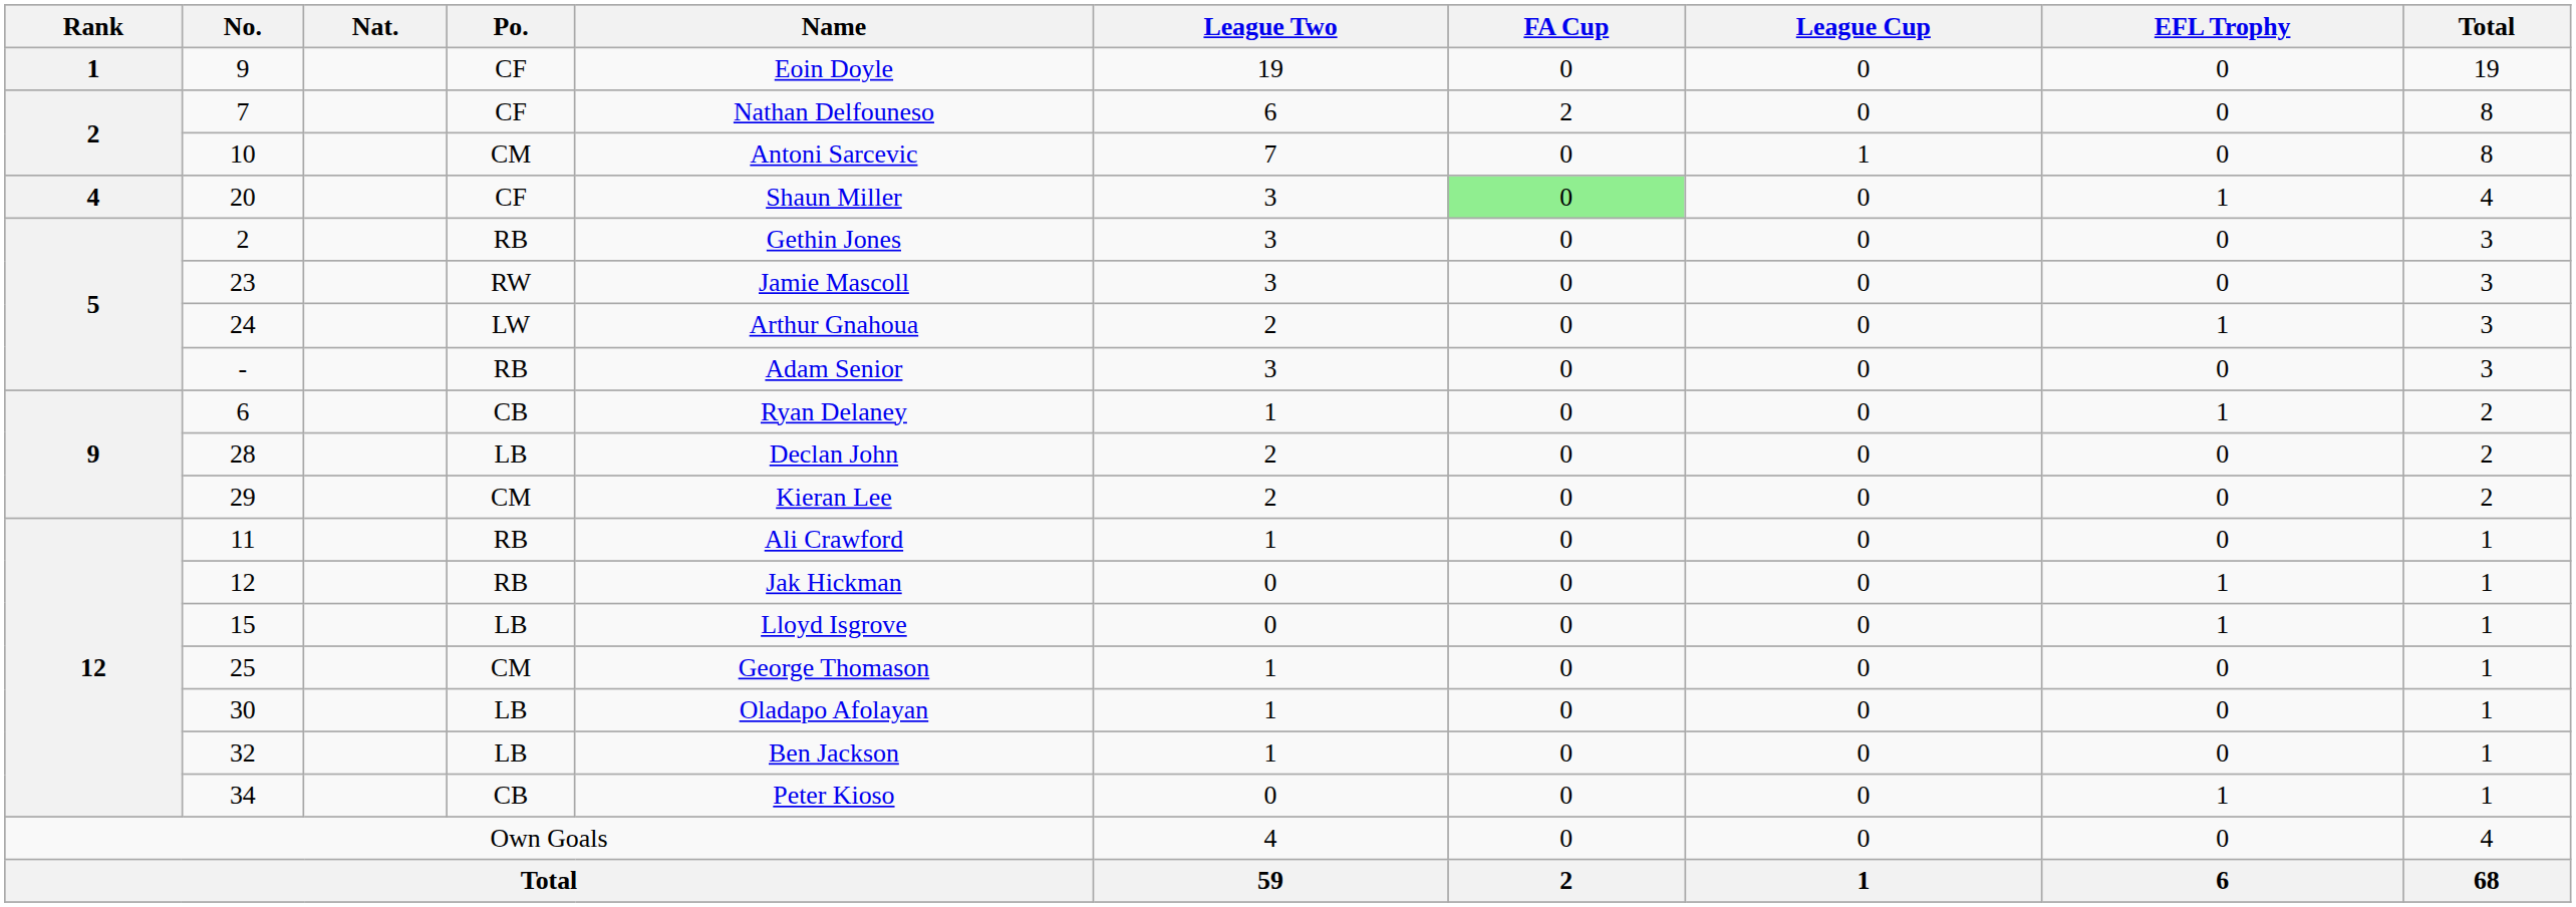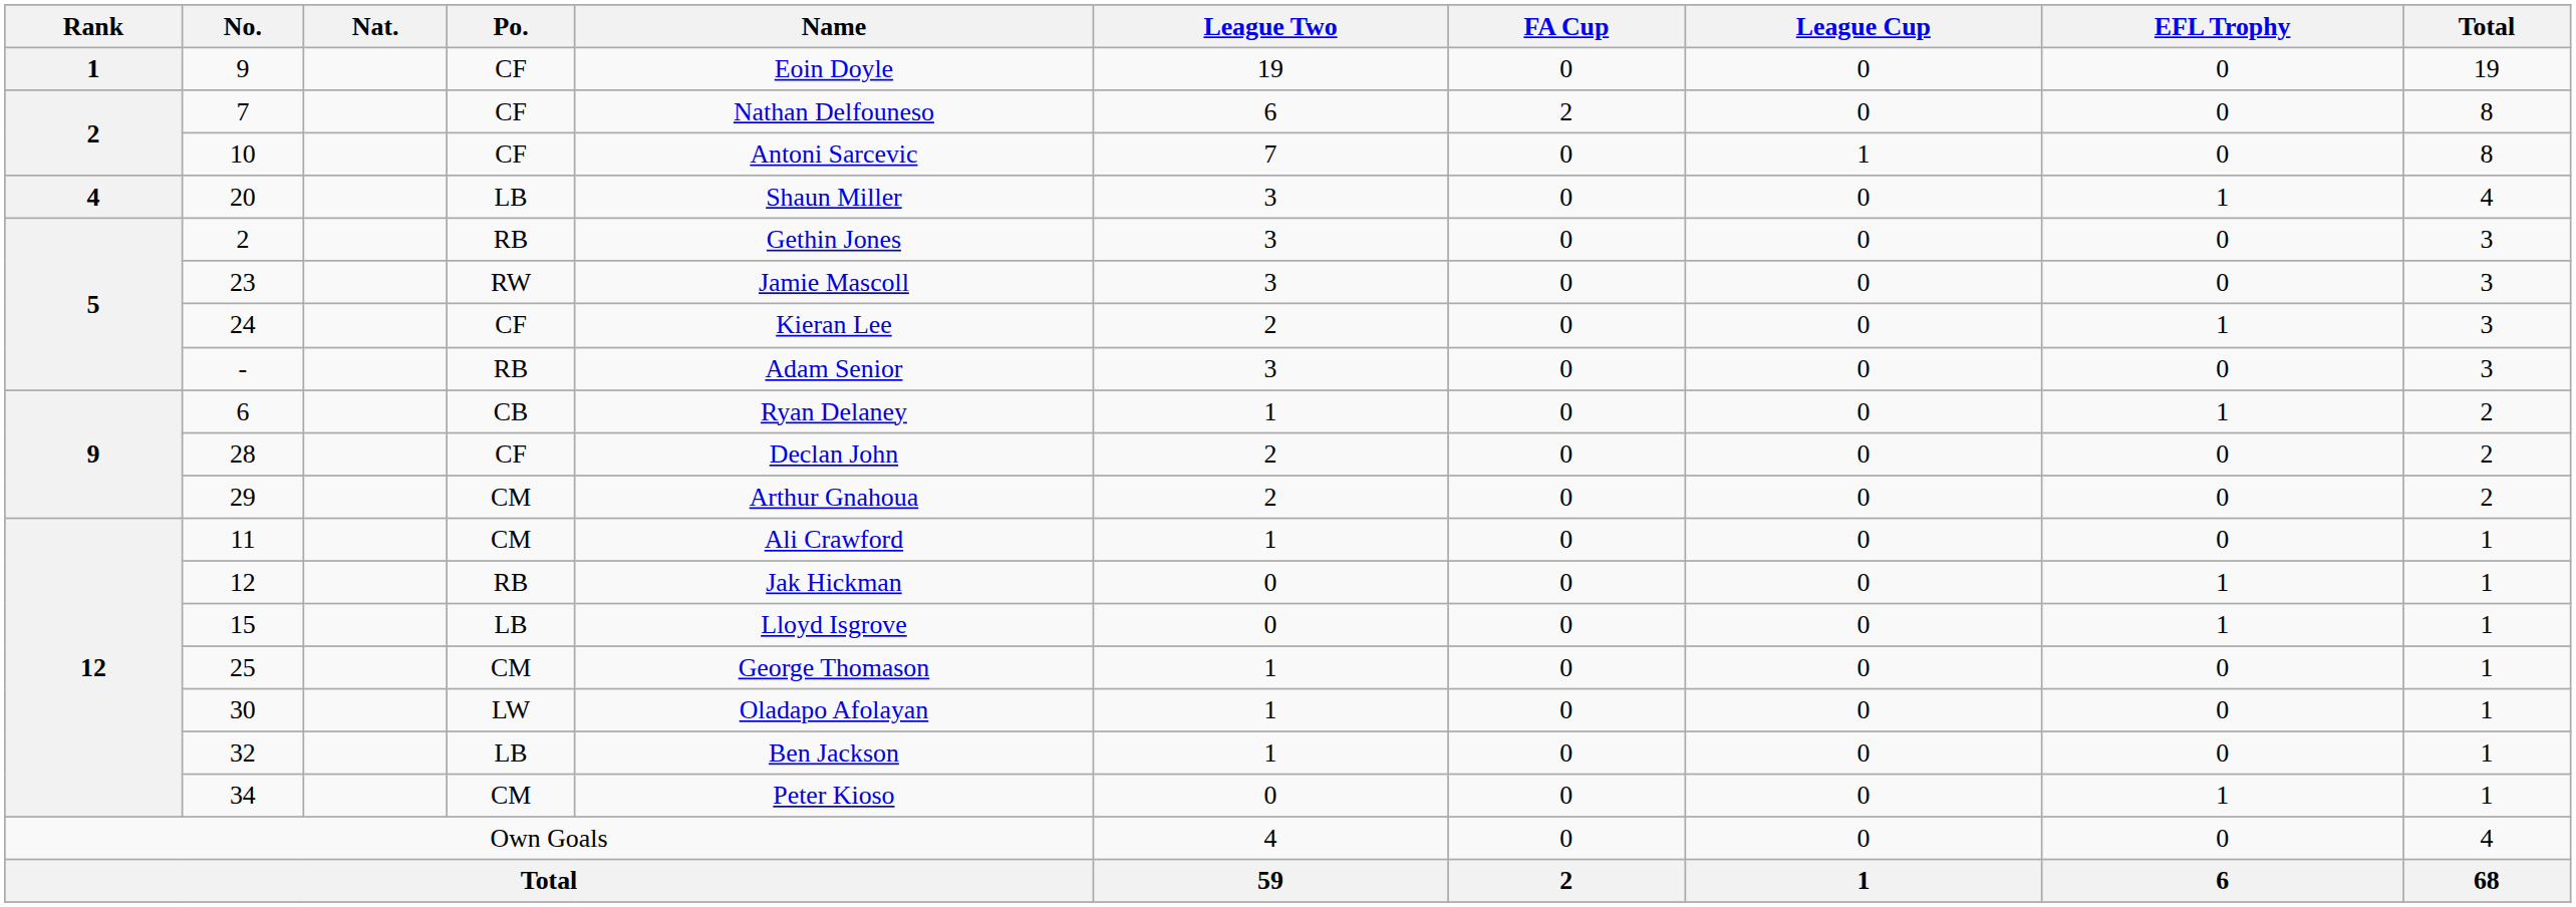 <table class="wikitable" style="text-align:center; font-size:95%; width:95%;">
 <tr>
 <th>Rank</th>
 <th>No.</th>
 <th>Nat.</th>
 <th>Po.</th>
 <th>Name</th>
 <th><a href='#'>League Two</a></th>
 <th><a href='#'>FA Cup</a></th>
 <th><a href='#'>League Cup</a></th>
 <th><a href='#'>EFL Trophy</a></th>
 <th>Total</th>
 </tr>
 <tr>
 <th rowspan=1>1</th>
 <td>9</td>
 <td></td>
 <td>CF</td>
 <td><a href='#'>Eoin Doyle</a></td>
 <td>19</td>
 <td>0</td>
 <td>0</td>
 <td>0</td>
 <td>19</td>
 </tr>
 <tr>
 <th rowspan=2>2</th>
 <td>7</td>
 <td></td>
 <td>CF</td>
 <td><a href='#'>Nathan Delfouneso</a></td>
 <td>6</td>
 <td>2</td>
 <td>0</td>
 <td>0</td>
 <td>8</td>
 </tr>
 <tr>
 <td>10</td>
 <td></td>
-<td>CM</td>
+<td>CF</td>
 <td><a href='#'>Antoni Sarcevic</a></td>
 <td>7</td>
 <td>0</td>
 <td>1</td>
 <td>0</td>
 <td>8</td>
 </tr>
 <tr>
 <th rowspan=1>4</th>
 <td>20</td>
 <td></td>
-<td>CF</td>
+<td>LB</td>
 <td><a href='#'>Shaun Miller</a></td>
 <td>3</td>
-<td style="background: lightgreen;">0</td>
+<td>0</td>
 <td>0</td>
 <td>1</td>
 <td>4</td>
 </tr>
 <tr>
 <th rowspan=4>5</th>
 <td>2</td>
 <td></td>
 <td>RB</td>
 <td><a href='#'>Gethin Jones</a></td>
 <td>3</td>
 <td>0</td>
 <td>0</td>
 <td>0</td>
 <td>3</td>
 </tr>
 <tr>
 <td>23</td>
 <td></td>
 <td>RW</td>
 <td><a href='#'>Jamie Mascoll</a></td>
 <td>3</td>
 <td>0</td>
 <td>0</td>
 <td>0</td>
 <td>3</td>
 </tr>
 <tr>
 <td>24</td>
 <td></td>
-<td>LW</td>
-<td><a href='#'>Arthur Gnahoua</a></td>
+<td>CF</td>
+<td><a href='#'>Kieran Lee</a></td>
 <td>2</td>
 <td>0</td>
 <td>0</td>
 <td>1</td>
 <td>3</td>
 </tr>
 <tr>
 <td>-</td>
 <td></td>
 <td>RB</td>
 <td><a href='#'>Adam Senior</a></td>
 <td>3</td>
 <td>0</td>
 <td>0</td>
 <td>0</td>
 <td>3</td>
 </tr>
 <tr>
 <th rowspan=3>9</th>
 <td>6</td>
 <td></td>
 <td>CB</td>
 <td><a href='#'>Ryan Delaney</a></td>
 <td>1</td>
 <td>0</td>
 <td>0</td>
 <td>1</td>
 <td>2</td>
 </tr>
 <tr>
 <td>28</td>
 <td></td>
-<td>LB</td>
+<td>CF</td>
 <td><a href='#'>Declan John</a></td>
 <td>2</td>
 <td>0</td>
 <td>0</td>
 <td>0</td>
 <td>2</td>
 </tr>
 <tr>
 <td>29</td>
 <td></td>
 <td>CM</td>
-<td><a href='#'>Kieran Lee</a></td>
+<td><a href='#'>Arthur Gnahoua</a></td>
 <td>2</td>
 <td>0</td>
 <td>0</td>
 <td>0</td>
 <td>2</td>
 </tr>
 <tr>
 <th rowspan=7>12</th>
 <td>11</td>
 <td></td>
-<td>RB</td>
+<td>CM</td>
 <td><a href='#'>Ali Crawford</a></td>
 <td>1</td>
 <td>0</td>
 <td>0</td>
 <td>0</td>
 <td>1</td>
 </tr>
 <tr>
 <td>12</td>
 <td></td>
 <td>RB</td>
 <td><a href='#'>Jak Hickman</a></td>
 <td>0</td>
 <td>0</td>
 <td>0</td>
 <td>1</td>
 <td>1</td>
 </tr>
 <tr>
 <td>15</td>
 <td></td>
 <td>LB</td>
 <td><a href='#'>Lloyd Isgrove</a></td>
 <td>0</td>
 <td>0</td>
 <td>0</td>
 <td>1</td>
 <td>1</td>
 </tr>
 <tr>
 <td>25</td>
 <td></td>
 <td>CM</td>
 <td><a href='#'>George Thomason</a></td>
 <td>1</td>
 <td>0</td>
 <td>0</td>
 <td>0</td>
 <td>1</td>
 </tr>
 <tr>
 <td>30</td>
 <td></td>
-<td>LB</td>
+<td>LW</td>
 <td><a href='#'>Oladapo Afolayan</a></td>
 <td>1</td>
 <td>0</td>
 <td>0</td>
 <td>0</td>
 <td>1</td>
 </tr>
 <tr>
 <td>32</td>
 <td></td>
 <td>LB</td>
 <td><a href='#'>Ben Jackson</a></td>
 <td>1</td>
 <td>0</td>
 <td>0</td>
 <td>0</td>
 <td>1</td>
 </tr>
 <tr>
 <td>34</td>
 <td></td>
-<td>CB</td>
+<td>CM</td>
 <td><a href='#'>Peter Kioso</a></td>
 <td>0</td>
 <td>0</td>
 <td>0</td>
 <td>1</td>
 <td>1</td>
 </tr>
 <tr>
 <td colspan=5>Own Goals</td>
 <td>4</td>
 <td>0</td>
 <td>0</td>
 <td>0</td>
 <td>4</td>
 </tr>
 <tr>
 <th colspan=5>Total</th>
 <th>59</th>
 <th>2</th>
 <th>1</th>
 <th>6</th>
 <th>68</th>
 </tr>
 </table>
